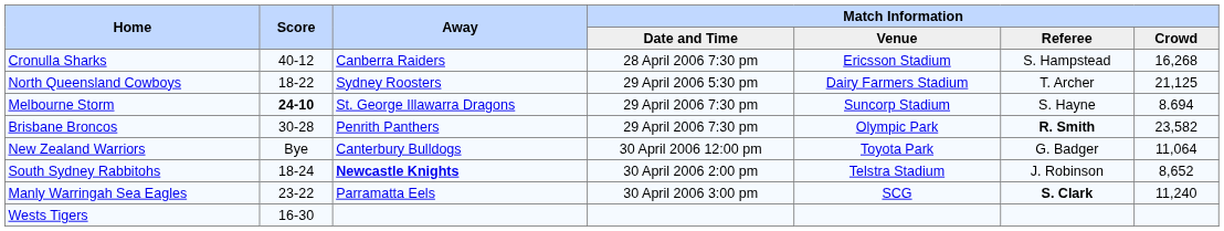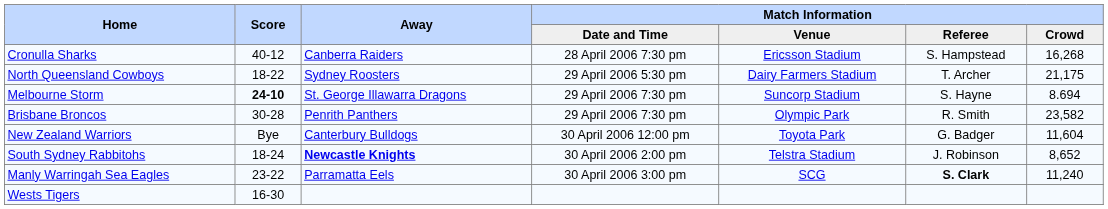 <table border=1 style="border-collapse:collapse; font-size:90%;" cellpadding=3 cellspacing=0 width=100%>
 <tr bgcolor=#C1D8FF>
 <th rowspan=2 width=21%>Home</th>
 <th rowspan=2 width=6%>Score</th>
 <th rowspan=2 width=21%>Away</th>
 <th colspan=6>Match Information</th>
 </tr>
 <tr bgcolor=#EFEFEF>
 <th width=17%>Date and Time</th>
 <th width=17%>Venue</th>
 <th width=11%>Referee</th>
 <th width=7%>Crowd</th>
 </tr>
 <tr align=center bgcolor=#F5FAFF>
 <td align=left> <a href='#'>Cronulla Sharks</a></td>
 <td>40-12</td>
 <td align=left> <a href='#'>Canberra Raiders</a></td>
 <td>28 April 2006 7:30 pm</td>
 <td><a href='#'>Ericsson Stadium</a></td>
 <td>S. Hampstead</td>
 <td>16,268</td>
 </tr>
 <tr align=center bgcolor=#F5FAFF>
 <td align=left> <a href='#'>North Queensland Cowboys</a></td>
 <td>18-22</td>
 <td align=left> <a href='#'>Sydney Roosters</a></td>
 <td>29 April 2006 5:30 pm</td>
 <td><a href='#'>Dairy Farmers Stadium</a></td>
 <td>T. Archer</td>
-<td>21,125</td>
+<td>21,175</td>
 </tr>
 <tr align=center bgcolor=#F5FAFF>
 <td align=left> <a href='#'>Melbourne Storm</a></td>
 <td><strong>24-10</strong></td>
 <td align=left> <a href='#'>St. George Illawarra Dragons</a></td>
 <td>29 April 2006 7:30 pm</td>
 <td><a href='#'>Suncorp Stadium</a></td>
 <td>S. Hayne</td>
 <td>8.694</td>
 </tr>
 <tr align=center bgcolor=#F5FAFF>
 <td align=left> <a href='#'>Brisbane Broncos</a></td>
 <td>30-28</td>
 <td align=left> <a href='#'>Penrith Panthers</a></td>
 <td>29 April 2006 7:30 pm</td>
 <td><a href='#'>Olympic Park</a></td>
-<td><strong>R. Smith</strong></td>
+<td>R. Smith</td>
 <td>23,582</td>
 </tr>
 <tr align=center bgcolor=#F5FAFF>
 <td align=left> <a href='#'>New Zealand Warriors</a></td>
 <td>Bye</td>
 <td align=left> <a href='#'>Canterbury Bulldogs</a></td>
 <td>30 April 2006 12:00 pm</td>
 <td><a href='#'>Toyota Park</a></td>
 <td>G. Badger</td>
-<td>11,064</td>
+<td>11,604</td>
 </tr>
 <tr align=center bgcolor=#F5FAFF>
 <td align=left> <a href='#'>South Sydney Rabbitohs</a></td>
 <td>18-24</td>
 <td align=left><strong> <a href='#'>Newcastle Knights</a></strong></td>
 <td>30 April 2006 2:00 pm</td>
 <td><a href='#'>Telstra Stadium</a></td>
 <td>J. Robinson</td>
 <td>8,652</td>
 </tr>
 <tr align=center bgcolor=#F5FAFF>
 <td align=left> <a href='#'>Manly Warringah Sea Eagles</a></td>
 <td>23-22</td>
 <td align=left> <a href='#'>Parramatta Eels</a></td>
 <td>30 April 2006 3:00 pm</td>
 <td><a href='#'>SCG</a></td>
 <td><strong>S. Clark</strong></td>
 <td>11,240</td>
 </tr>
 <tr align=center bgcolor=#F5FAFF>
 <td align=left> <a href='#'>Wests Tigers</a></td>
 <td>16-30</td>
 <td></td>
 <td></td>
 <td></td>
 <td></td>
 <td></td>
 </tr>
 </table>
